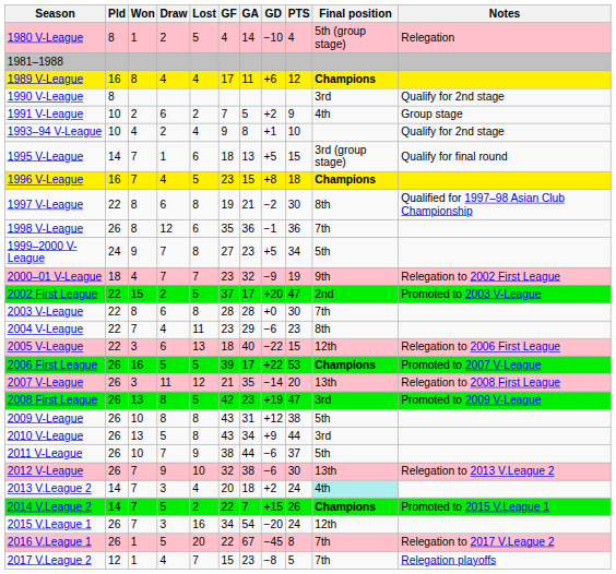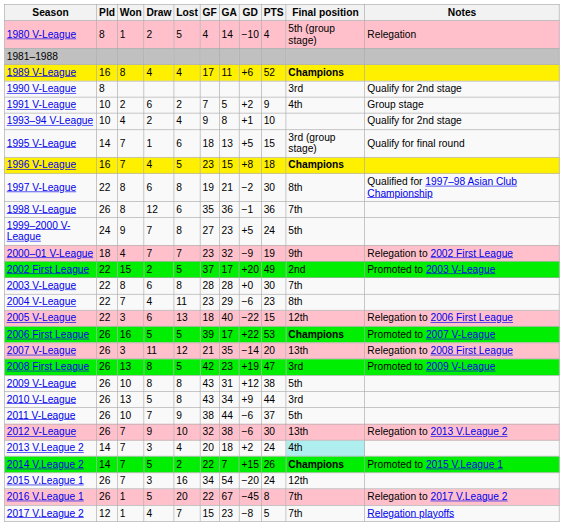 <table class="wikitable">
 <tr>
 <th>Season</th>
 <th>Pld</th>
 <th>Won</th>
 <th>Draw</th>
 <th>Lost</th>
 <th>GF</th>
 <th>GA</th>
 <th>GD</th>
 <th>PTS</th>
 <th>Final position</th>
 <th>Notes</th>
 </tr>
 <tr bgcolor=pink>
 <td><a href='#'>1980 V-League</a></td>
 <td>8</td>
 <td>1</td>
 <td>2</td>
 <td>5</td>
 <td>4</td>
 <td>14</td>
 <td>−10</td>
 <td>4</td>
 <td>5th (group stage)</td>
 <td>Relegation</td>
 </tr>
 <tr bgcolor=Silver>
 <td>1981–1988</td>
 <td></td>
 <td></td>
 <td></td>
 <td></td>
 <td></td>
 <td></td>
 <td></td>
 <td></td>
 <td></td>
 <td></td>
 </tr>
 <tr bgcolor=FFFF00|>
 <td><a href='#'>1989 V-League</a></td>
 <td>16</td>
 <td>8</td>
 <td>4</td>
 <td>4</td>
 <td>17</td>
 <td>11</td>
 <td>+6</td>
-<td>12</td>
+<td>52</td>
 <td><strong>Champions</strong></td>
 <td></td>
 </tr>
 <tr>
 <td><a href='#'>1990 V-League</a></td>
 <td>8</td>
 <td></td>
 <td></td>
 <td></td>
 <td></td>
 <td></td>
 <td></td>
 <td></td>
 <td>3rd</td>
 <td>Qualify for 2nd stage</td>
 </tr>
 <tr>
 <td><a href='#'>1991 V-League</a></td>
 <td>10</td>
 <td>2</td>
 <td>6</td>
 <td>2</td>
 <td>7</td>
 <td>5</td>
 <td>+2</td>
 <td>9</td>
 <td>4th</td>
 <td>Group stage</td>
 </tr>
 <tr>
 <td><a href='#'>1993–94 V-League</a></td>
 <td>10</td>
 <td>4</td>
 <td>2</td>
 <td>4</td>
 <td>9</td>
 <td>8</td>
 <td>+1</td>
 <td>10</td>
 <td></td>
 <td>Qualify for 2nd stage</td>
 </tr>
 <tr>
 <td><a href='#'>1995 V-League</a></td>
 <td>14</td>
 <td>7</td>
 <td>1</td>
 <td>6</td>
 <td>18</td>
 <td>13</td>
 <td>+5</td>
 <td>15</td>
 <td>3rd (group stage)</td>
 <td>Qualify for final round</td>
 </tr>
 <tr bgcolor=FFFF00|>
 <td><a href='#'>1996 V-League</a></td>
 <td>16</td>
 <td>7</td>
 <td>4</td>
 <td>5</td>
 <td>23</td>
 <td>15</td>
 <td>+8</td>
 <td>18</td>
 <td><strong>Champions</strong></td>
 <td></td>
 </tr>
 <tr>
 <td><a href='#'>1997 V-League</a></td>
 <td>22</td>
 <td>8</td>
 <td>6</td>
 <td>8</td>
 <td>19</td>
 <td>21</td>
 <td>−2</td>
 <td>30</td>
 <td>8th</td>
 <td>Qualified for <a href='#'>1997–98 Asian Club Championship</a></td>
 </tr>
 <tr>
 <td><a href='#'>1998 V-League</a></td>
 <td>26</td>
 <td>8</td>
 <td>12</td>
 <td>6</td>
 <td>35</td>
 <td>36</td>
 <td>−1</td>
 <td>36</td>
 <td>7th</td>
 <td></td>
 </tr>
 <tr>
 <td><a href='#'>1999–2000 V-League</a></td>
 <td>24</td>
 <td>9</td>
 <td>7</td>
 <td>8</td>
 <td>27</td>
 <td>23</td>
 <td>+5</td>
-<td>34</td>
+<td>24</td>
 <td>5th</td>
 <td></td>
 </tr>
 <tr bgcolor=pink>
 <td><a href='#'>2000–01 V-League</a></td>
 <td>18</td>
 <td>4</td>
 <td>7</td>
 <td>7</td>
 <td>23</td>
 <td>32</td>
 <td>−9</td>
 <td>19</td>
 <td>9th</td>
 <td>Relegation to <a href='#'>2002 First League</a></td>
 </tr>
 <tr bgcolor=green1>
 <td><a href='#'>2002 First League</a></td>
 <td>22</td>
 <td>15</td>
 <td>2</td>
 <td>5</td>
 <td>37</td>
 <td>17</td>
 <td>+20</td>
-<td>47</td>
+<td>49</td>
 <td>2nd</td>
 <td>Promoted to <a href='#'>2003 V-League</a></td>
 </tr>
 <tr>
 <td><a href='#'>2003 V-League</a></td>
 <td>22</td>
 <td>8</td>
 <td>6</td>
 <td>8</td>
 <td>28</td>
 <td>28</td>
 <td>+0</td>
 <td>30</td>
 <td>7th</td>
 <td></td>
 </tr>
 <tr>
 <td><a href='#'>2004 V-League</a></td>
 <td>22</td>
 <td>7</td>
 <td>4</td>
 <td>11</td>
 <td>23</td>
 <td>29</td>
 <td>−6</td>
 <td>23</td>
 <td>8th</td>
 <td></td>
 </tr>
 <tr bgcolor=pink>
 <td><a href='#'>2005 V-League</a></td>
 <td>22</td>
 <td>3</td>
 <td>6</td>
 <td>13</td>
 <td>18</td>
 <td>40</td>
 <td>−22</td>
 <td>15</td>
 <td>12th</td>
 <td>Relegation to <a href='#'>2006 First League</a></td>
 </tr>
 <tr bgcolor=green1>
 <td><a href='#'>2006 First League</a></td>
 <td>26</td>
 <td>16</td>
 <td>5</td>
 <td>5</td>
 <td>39</td>
 <td>17</td>
 <td>+22</td>
 <td>53</td>
 <td><strong>Champions</strong></td>
 <td>Promoted to <a href='#'>2007 V-League</a></td>
 </tr>
 <tr bgcolor=pink>
 <td><a href='#'>2007 V-League</a></td>
 <td>26</td>
 <td>3</td>
 <td>11</td>
 <td>12</td>
 <td>21</td>
 <td>35</td>
 <td>−14</td>
 <td>20</td>
 <td>13th</td>
 <td>Relegation to <a href='#'>2008 First League</a></td>
 </tr>
 <tr bgcolor=green1>
 <td><a href='#'>2008 First League</a></td>
 <td>26</td>
 <td>13</td>
 <td>8</td>
 <td>5</td>
 <td>42</td>
 <td>23</td>
 <td>+19</td>
 <td>47</td>
 <td>3rd</td>
 <td>Promoted to <a href='#'>2009 V-League</a></td>
 </tr>
 <tr>
 <td><a href='#'>2009 V-League</a></td>
 <td>26</td>
 <td>10</td>
 <td>8</td>
 <td>8</td>
 <td>43</td>
 <td>31</td>
 <td>+12</td>
 <td>38</td>
 <td>5th</td>
 <td></td>
 </tr>
 <tr>
 <td><a href='#'>2010 V-League</a></td>
 <td>26</td>
 <td>13</td>
 <td>5</td>
 <td>8</td>
 <td>43</td>
 <td>34</td>
 <td>+9</td>
 <td>44</td>
 <td>3rd</td>
 <td></td>
 </tr>
 <tr>
 <td><a href='#'>2011 V-League</a></td>
 <td>26</td>
 <td>10</td>
 <td>7</td>
 <td>9</td>
 <td>38</td>
 <td>44</td>
 <td>−6</td>
 <td>37</td>
 <td>5th</td>
 <td></td>
 </tr>
 <tr bgcolor=pink>
 <td><a href='#'>2012 V-League</a></td>
 <td>26</td>
 <td>7</td>
 <td>9</td>
 <td>10</td>
 <td>32</td>
 <td>38</td>
 <td>−6</td>
 <td>30</td>
 <td>13th</td>
 <td>Relegation to <a href='#'>2013 V.League 2</a></td>
 </tr>
 <tr>
 <td><a href='#'>2013 V.League 2</a></td>
 <td>14</td>
 <td>7</td>
 <td>3</td>
 <td>4</td>
 <td>20</td>
 <td>18</td>
 <td>+2</td>
 <td>24</td>
 <td style="background: paleturquoise;">4th</td>
 <td></td>
 </tr>
 <tr bgcolor=green1>
 <td><a href='#'>2014 V.League 2</a></td>
 <td>14</td>
 <td>7</td>
 <td>5</td>
 <td>2</td>
 <td>22</td>
 <td>7</td>
 <td>+15</td>
 <td>26</td>
 <td><strong>Champions</strong></td>
 <td>Promoted to <a href='#'>2015 V.League 1</a></td>
 </tr>
 <tr>
 <td><a href='#'>2015 V.League 1</a></td>
 <td>26</td>
 <td>7</td>
 <td>3</td>
 <td>16</td>
 <td>34</td>
 <td>54</td>
 <td>−20</td>
 <td>24</td>
 <td>12th</td>
 <td></td>
 </tr>
 <tr bgcolor=pink>
 <td><a href='#'>2016 V.League 1</a></td>
 <td>26</td>
 <td>1</td>
 <td>5</td>
 <td>20</td>
 <td>22</td>
 <td>67</td>
 <td>−45</td>
 <td>8</td>
 <td>7th</td>
 <td>Relegation to <a href='#'>2017 V.League 2</a></td>
 </tr>
 <tr>
 <td><a href='#'>2017 V.League 2</a></td>
 <td>12</td>
 <td>1</td>
 <td>4</td>
 <td>7</td>
 <td>15</td>
 <td>23</td>
 <td>−8</td>
 <td>5</td>
 <td>7th</td>
 <td><a href='#'>Relegation playoffs</a></td>
 </tr>
 </table>
